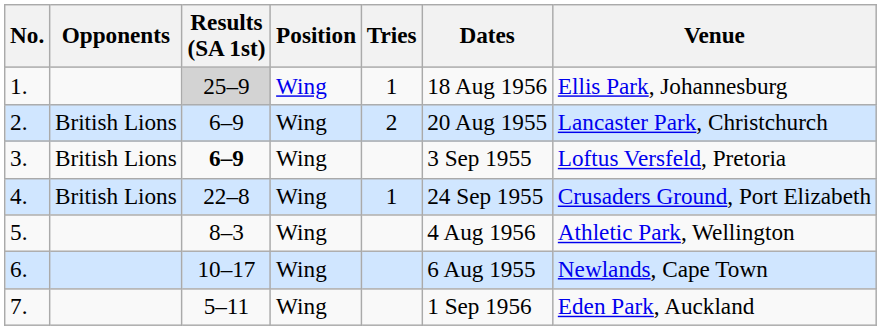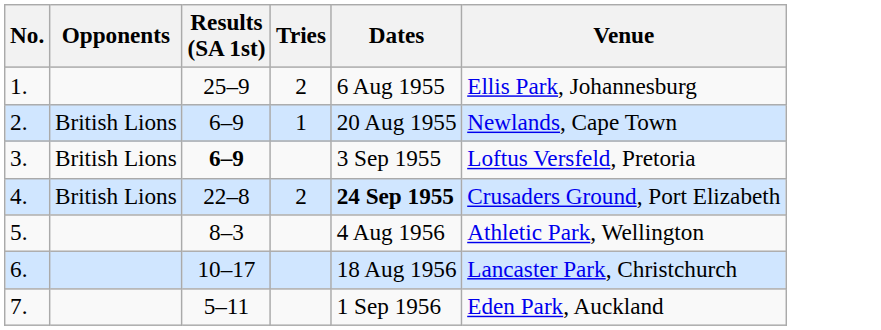 <table class="wikitable sortable">
 <tr>
 <th>No.</th>
 <th>Opponents</th>
 <th>Results<br>(SA 1st)</th>
-<th>Position</th>
 <th>Tries</th>
 <th>Dates</th>
 <th>Venue</th>
 </tr>
 <tr>
 <td>1.</td>
 <td></td>
-<td align="center" style="background: lightgrey;">25–9</td>
-<td><a href='#'>Wing</a></td>
-<td align="center">1</td>
-<td>18 Aug 1956</td>
+<td align="center">25–9</td>
+<td align="center">2</td>
+<td>6 Aug 1955</td>
 <td><a href='#'>Ellis Park</a>, Johannesburg</td>
 </tr>
 <tr style="background: #D0E6FF;">
 <td>2.</td>
 <td> British Lions</td>
 <td align="center">6–9</td>
-<td>Wing</td>
-<td align="center">2</td>
+<td align="center">1</td>
 <td>20 Aug 1955</td>
-<td><a href='#'>Lancaster Park</a>, Christchurch</td>
+<td><a href='#'>Newlands</a>, Cape Town</td>
 </tr>
 <tr>
 <td>3.</td>
 <td> British Lions</td>
 <td align="center"><strong>6–9</strong></td>
-<td>Wing</td>
 <td></td>
 <td>3 Sep 1955</td>
 <td><a href='#'>Loftus Versfeld</a>, Pretoria</td>
 </tr>
 <tr style="background: #D0E6FF;">
 <td>4.</td>
 <td> British Lions</td>
 <td align="center">22–8</td>
-<td>Wing</td>
-<td align="center">1</td>
-<td>24 Sep 1955</td>
+<td align="center">2</td>
+<td><strong>24 Sep 1955</strong></td>
 <td><a href='#'>Crusaders Ground</a>, Port Elizabeth</td>
 </tr>
 <tr>
 <td>5.</td>
 <td></td>
 <td align="center">8–3</td>
-<td>Wing</td>
 <td></td>
 <td>4 Aug 1956</td>
 <td><a href='#'>Athletic Park</a>, Wellington</td>
 </tr>
 <tr style="background: #D0E6FF;">
 <td>6.</td>
 <td></td>
 <td align="center">10–17</td>
-<td>Wing</td>
 <td></td>
-<td>6 Aug 1955</td>
-<td><a href='#'>Newlands</a>, Cape Town</td>
+<td>18 Aug 1956</td>
+<td><a href='#'>Lancaster Park</a>, Christchurch</td>
 </tr>
 <tr>
 <td>7.</td>
 <td></td>
 <td align="center">5–11</td>
-<td>Wing</td>
 <td></td>
 <td>1 Sep 1956</td>
 <td><a href='#'>Eden Park</a>, Auckland</td>
 </tr>
 </table>
